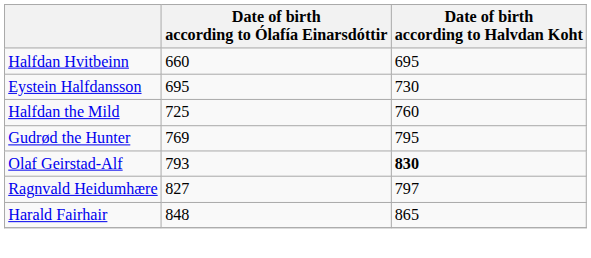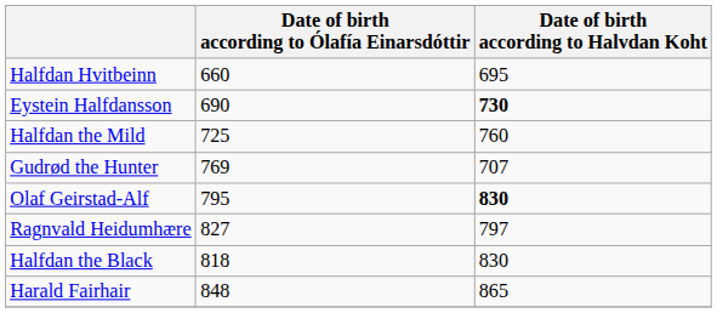 <table class="wikitable" style="text-align: left;">
 <tr>
 <th></th>
 <th>Date of birth<br>according to Ólafía Einarsdóttir</th>
 <th>Date of birth<br>according to Halvdan Koht</th>
 </tr>
 <tr>
 <td><a href='#'>Halfdan Hvitbeinn</a></td>
 <td>660</td>
 <td>695</td>
 </tr>
 <tr>
 <td><a href='#'>Eystein Halfdansson</a></td>
-<td>695</td>
-<td>730</td>
+<td>690</td>
+<td><strong>730</strong></td>
 </tr>
 <tr>
 <td><a href='#'>Halfdan the Mild</a></td>
 <td>725</td>
 <td>760</td>
 </tr>
 <tr>
 <td><a href='#'>Gudrød the Hunter</a></td>
 <td>769</td>
-<td>795</td>
+<td>707</td>
 </tr>
 <tr>
 <td><a href='#'>Olaf Geirstad-Alf</a></td>
-<td>793</td>
+<td>795</td>
 <td><strong>830</strong></td>
 </tr>
 <tr>
 <td><a href='#'>Ragnvald Heidumhære</a></td>
 <td>827</td>
 <td>797</td>
+</tr>
+<tr>
+<td><a href='#'>Halfdan the Black</a></td>
+<td>818</td>
+<td>830</td>
 </tr>
 <tr>
 <td><a href='#'>Harald Fairhair</a></td>
 <td>848</td>
 <td>865</td>
 </tr>
 <tr>
 </tr>
 </table>
